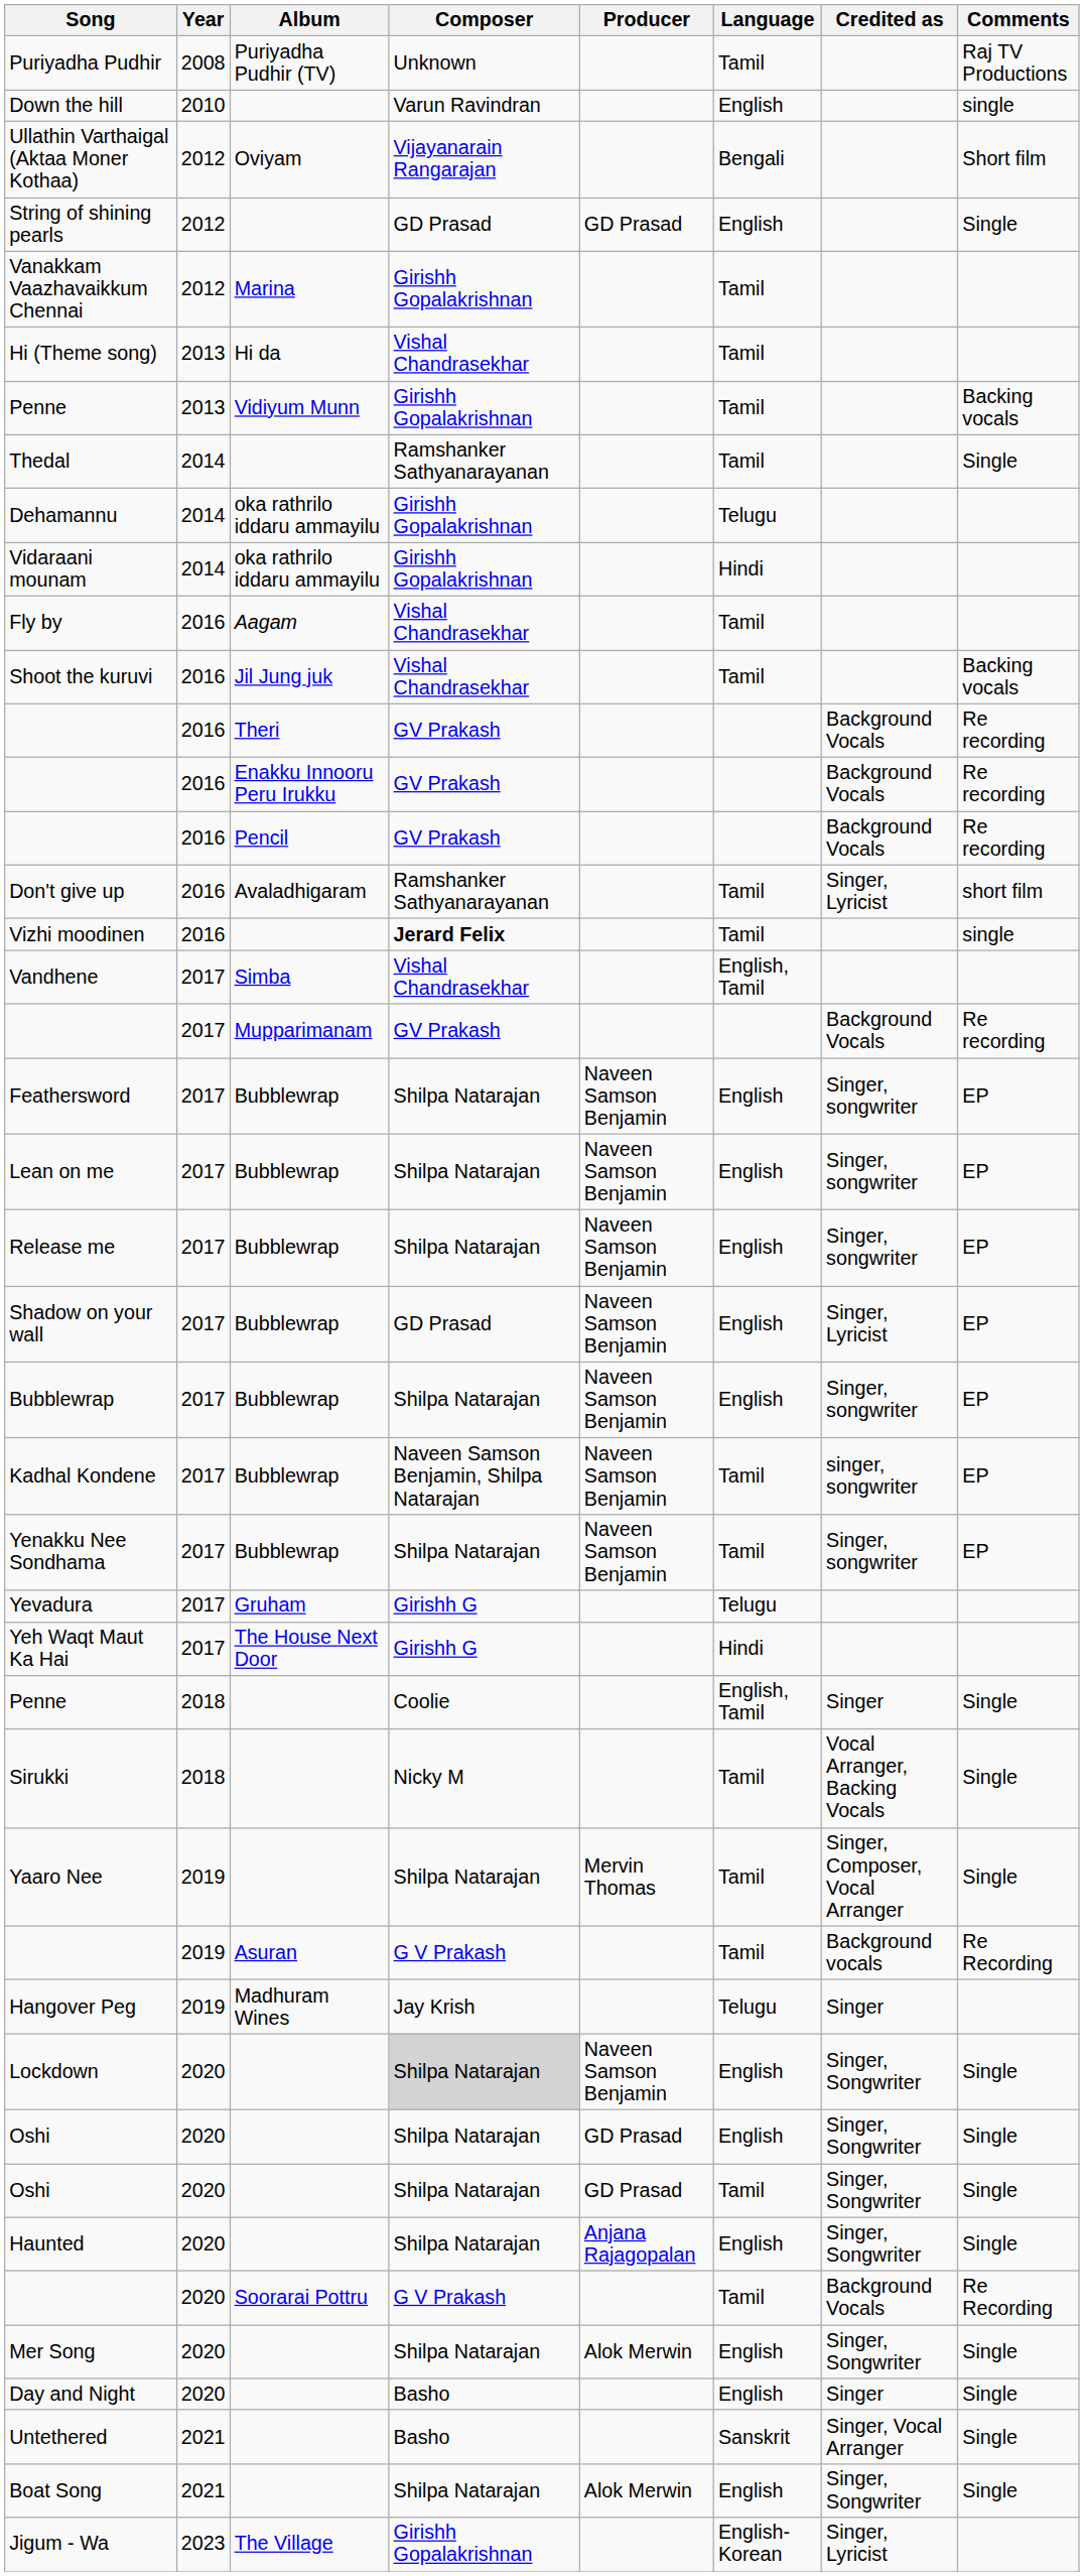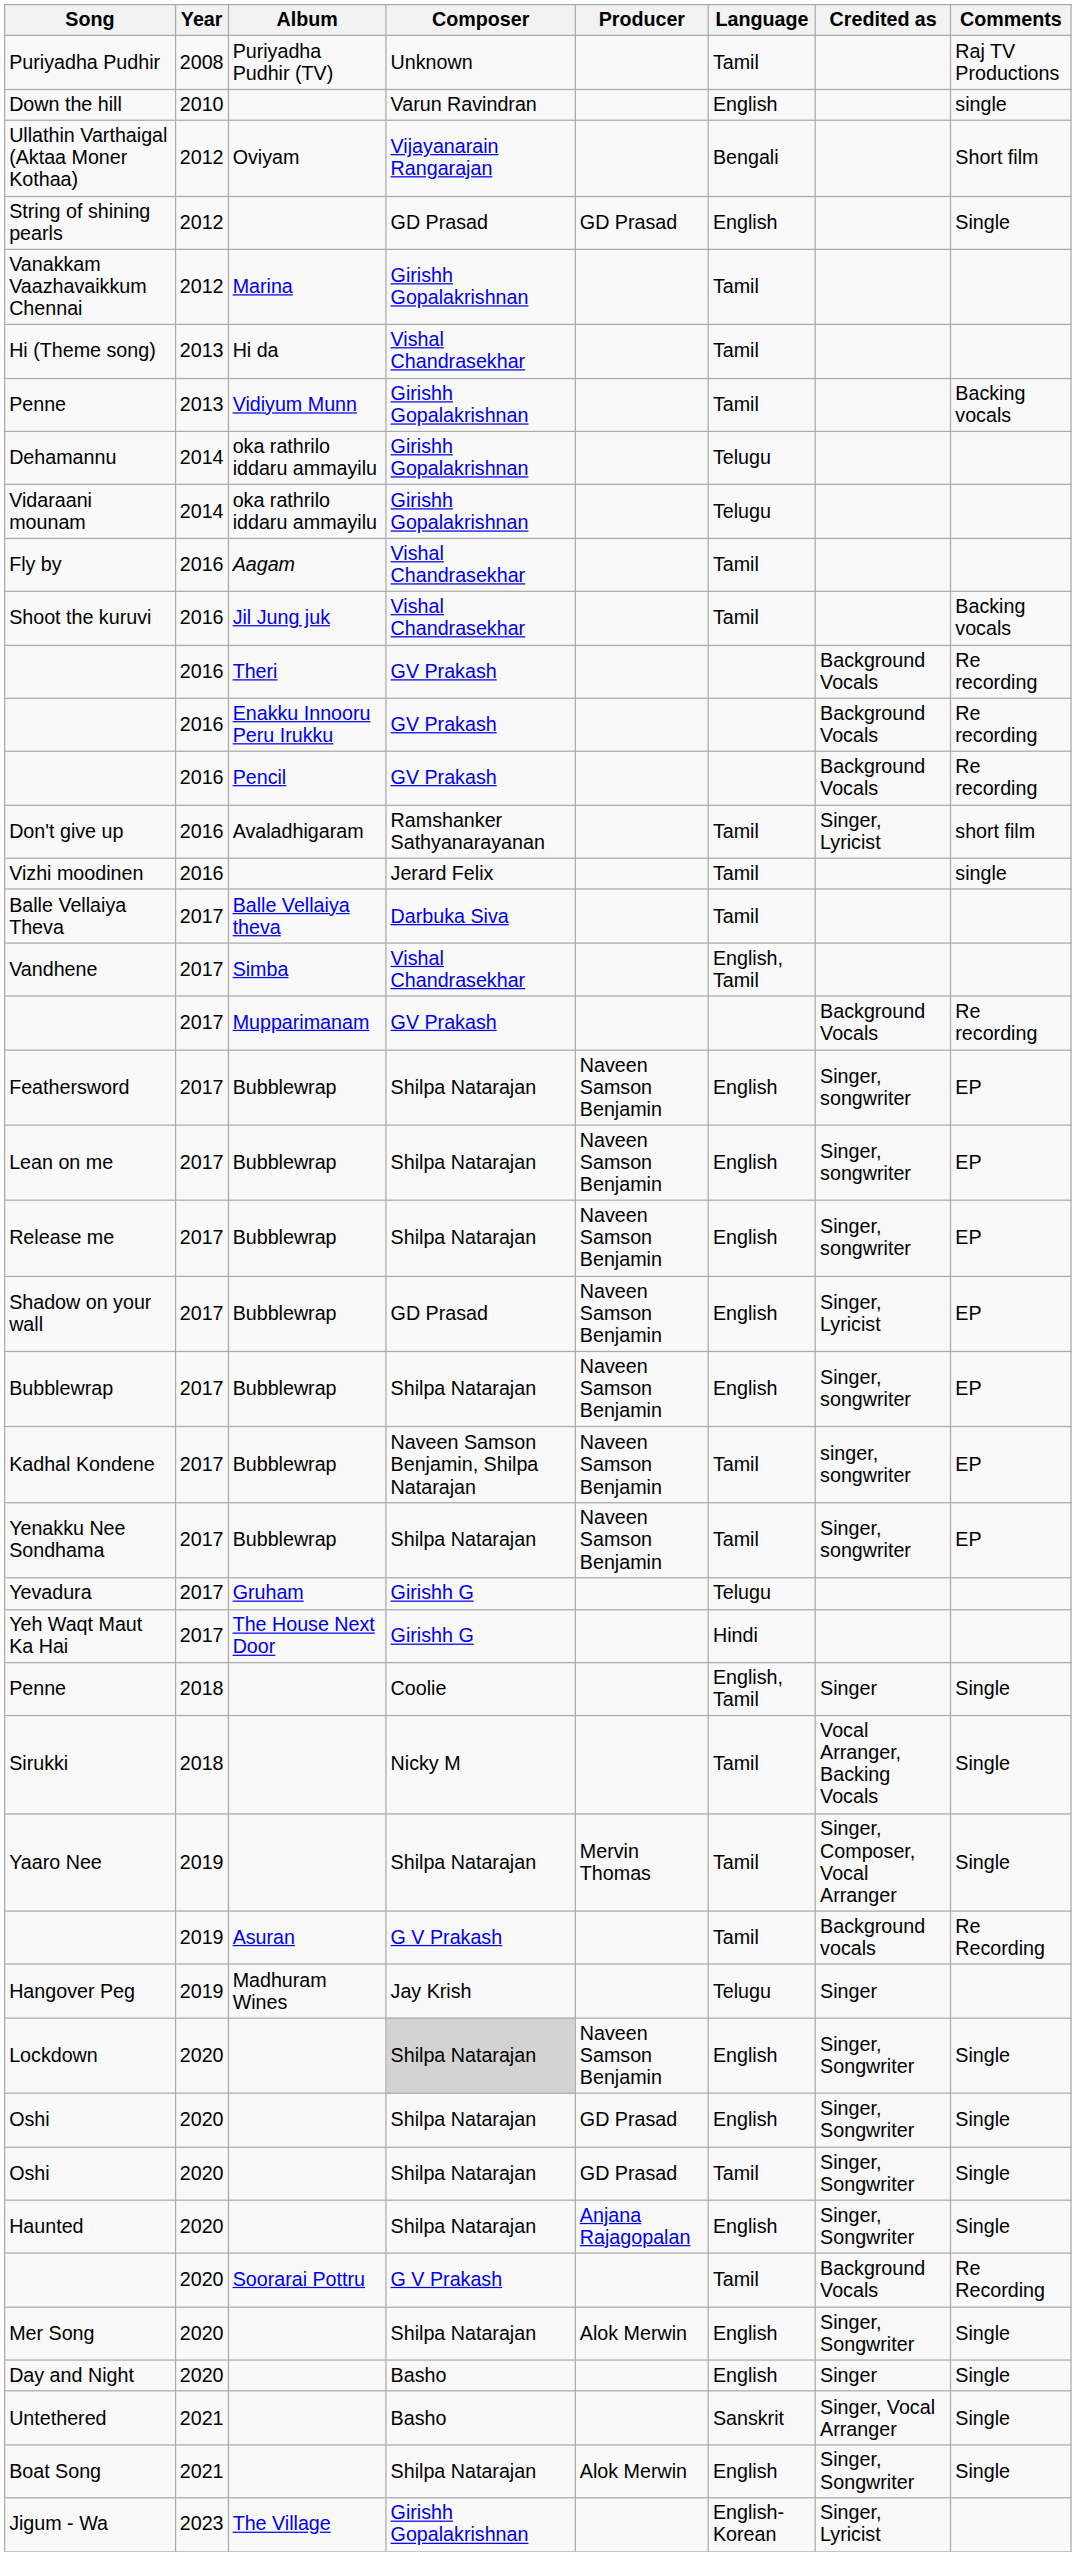 <table class="wikitable">
 <tr>
 <th>Song</th>
 <th>Year</th>
 <th>Album</th>
 <th>Composer</th>
 <th>Producer</th>
 <th>Language</th>
 <th>Credited as</th>
 <th>Comments</th>
 </tr>
 <tr>
 <td>Puriyadha Pudhir</td>
 <td>2008</td>
 <td>Puriyadha Pudhir (TV)</td>
 <td>Unknown</td>
 <td></td>
 <td>Tamil</td>
 <td></td>
 <td>Raj TV Productions</td>
 </tr>
 <tr>
 <td>Down the hill</td>
 <td>2010</td>
 <td></td>
 <td>Varun Ravindran</td>
 <td></td>
 <td>English</td>
 <td></td>
 <td>single</td>
 </tr>
 <tr>
 <td>Ullathin Varthaigal (Aktaa Moner Kothaa)</td>
 <td>2012</td>
 <td>Oviyam</td>
 <td><a href='#'>Vijayanarain Rangarajan</a></td>
 <td></td>
 <td>Bengali</td>
 <td></td>
 <td>Short film</td>
 </tr>
 <tr>
 <td>String of shining pearls</td>
 <td>2012</td>
 <td></td>
 <td>GD Prasad</td>
 <td>GD Prasad</td>
 <td>English</td>
 <td></td>
 <td>Single</td>
 </tr>
 <tr>
 <td>Vanakkam Vaazhavaikkum Chennai</td>
 <td>2012</td>
 <td><a href='#'>Marina</a></td>
 <td><a href='#'>Girishh Gopalakrishnan</a></td>
 <td></td>
 <td>Tamil</td>
 <td></td>
 <td></td>
 </tr>
 <tr>
 <td>Hi (Theme song)</td>
 <td>2013</td>
 <td>Hi da</td>
 <td><a href='#'>Vishal Chandrasekhar</a></td>
 <td></td>
 <td>Tamil</td>
 <td></td>
 <td></td>
 </tr>
 <tr>
 <td>Penne</td>
 <td>2013</td>
 <td><a href='#'>Vidiyum Munn</a></td>
 <td><a href='#'>Girishh Gopalakrishnan</a></td>
 <td></td>
 <td>Tamil</td>
 <td></td>
 <td>Backing vocals</td>
 </tr>
 <tr>
-<td>Thedal</td>
-<td>2014</td>
-<td></td>
-<td>Ramshanker Sathyanarayanan</td>
-<td></td>
-<td>Tamil</td>
-<td></td>
-<td>Single</td>
-</tr>
-<tr>
 <td>Dehamannu</td>
 <td>2014</td>
 <td>oka rathrilo iddaru ammayilu</td>
 <td><a href='#'>Girishh Gopalakrishnan</a></td>
 <td></td>
 <td>Telugu</td>
 <td></td>
 <td></td>
 </tr>
 <tr>
 <td>Vidaraani mounam</td>
 <td>2014</td>
 <td>oka rathrilo iddaru ammayilu</td>
 <td><a href='#'>Girishh Gopalakrishnan</a></td>
 <td></td>
-<td>Hindi</td>
+<td>Telugu</td>
 <td></td>
 <td></td>
 </tr>
 <tr>
 <td>Fly by</td>
 <td>2016</td>
 <td><em>Aagam</em></td>
 <td><a href='#'>Vishal Chandrasekhar</a></td>
 <td></td>
 <td>Tamil</td>
 <td></td>
 <td></td>
 </tr>
 <tr>
 <td>Shoot the kuruvi</td>
 <td>2016</td>
 <td><a href='#'>Jil Jung juk</a></td>
 <td><a href='#'>Vishal Chandrasekhar</a></td>
 <td></td>
 <td>Tamil</td>
 <td></td>
 <td>Backing vocals</td>
 </tr>
 <tr>
 <td></td>
 <td>2016</td>
 <td><a href='#'>Theri</a></td>
 <td><a href='#'>GV Prakash</a></td>
 <td></td>
 <td></td>
 <td>Background Vocals</td>
 <td>Re recording</td>
 </tr>
 <tr>
 <td></td>
 <td>2016</td>
 <td><a href='#'>Enakku Innooru Peru Irukku</a></td>
 <td><a href='#'>GV Prakash</a></td>
 <td></td>
 <td></td>
 <td>Background Vocals</td>
 <td>Re recording</td>
 </tr>
 <tr>
 <td></td>
 <td>2016</td>
 <td><a href='#'>Pencil</a></td>
 <td><a href='#'>GV Prakash</a></td>
 <td></td>
 <td></td>
 <td>Background Vocals</td>
 <td>Re recording</td>
 </tr>
 <tr>
 <td>Don't give up</td>
 <td>2016</td>
 <td>Avaladhigaram</td>
 <td>Ramshanker Sathyanarayanan</td>
 <td></td>
 <td>Tamil</td>
 <td>Singer, Lyricist</td>
 <td>short film</td>
 </tr>
 <tr>
 <td>Vizhi moodinen</td>
 <td>2016</td>
 <td></td>
-<td><strong>Jerard Felix</strong></td>
+<td>Jerard Felix</td>
 <td></td>
 <td>Tamil</td>
 <td></td>
 <td>single</td>
+</tr>
+<tr>
+<td>Balle Vellaiya Theva</td>
+<td>2017</td>
+<td><a href='#'>Balle Vellaiya theva</a></td>
+<td><a href='#'>Darbuka Siva</a></td>
+<td></td>
+<td>Tamil</td>
+<td></td>
+<td></td>
 </tr>
 <tr>
 <td>Vandhene</td>
 <td>2017</td>
 <td><a href='#'>Simba</a></td>
 <td><a href='#'>Vishal Chandrasekhar</a></td>
 <td></td>
 <td>English, Tamil</td>
 <td></td>
 <td></td>
 </tr>
 <tr>
 <td></td>
 <td>2017</td>
 <td><a href='#'>Mupparimanam</a></td>
 <td><a href='#'>GV Prakash</a></td>
 <td></td>
 <td></td>
 <td>Background Vocals</td>
 <td>Re recording</td>
 </tr>
 <tr>
 <td>Feathersword</td>
 <td>2017</td>
 <td>Bubblewrap</td>
 <td>Shilpa Natarajan</td>
 <td>Naveen Samson Benjamin</td>
 <td>English</td>
 <td>Singer, songwriter</td>
 <td>EP</td>
 </tr>
 <tr>
 <td>Lean on me</td>
 <td>2017</td>
 <td>Bubblewrap</td>
 <td>Shilpa Natarajan</td>
 <td>Naveen Samson Benjamin</td>
 <td>English</td>
 <td>Singer, songwriter</td>
 <td>EP</td>
 </tr>
 <tr>
 <td>Release me</td>
 <td>2017</td>
 <td>Bubblewrap</td>
 <td>Shilpa Natarajan</td>
 <td>Naveen Samson Benjamin</td>
 <td>English</td>
 <td>Singer, songwriter</td>
 <td>EP</td>
 </tr>
 <tr>
 <td>Shadow on your wall</td>
 <td>2017</td>
 <td>Bubblewrap</td>
 <td>GD Prasad</td>
 <td>Naveen Samson Benjamin</td>
 <td>English</td>
 <td>Singer, Lyricist</td>
 <td>EP</td>
 </tr>
 <tr>
 <td>Bubblewrap</td>
 <td>2017</td>
 <td>Bubblewrap</td>
 <td>Shilpa Natarajan</td>
 <td>Naveen Samson Benjamin</td>
 <td>English</td>
 <td>Singer, songwriter</td>
 <td>EP</td>
 </tr>
 <tr>
 <td>Kadhal Kondene</td>
 <td>2017</td>
 <td>Bubblewrap</td>
 <td>Naveen Samson Benjamin, Shilpa Natarajan</td>
 <td>Naveen Samson Benjamin</td>
 <td>Tamil</td>
 <td>singer, songwriter</td>
 <td>EP</td>
 </tr>
 <tr>
 <td>Yenakku Nee Sondhama</td>
 <td>2017</td>
 <td>Bubblewrap</td>
 <td>Shilpa Natarajan</td>
 <td>Naveen Samson Benjamin</td>
 <td>Tamil</td>
 <td>Singer, songwriter</td>
 <td>EP</td>
 </tr>
 <tr>
 <td>Yevadura</td>
 <td>2017</td>
 <td><a href='#'>Gruham</a></td>
 <td><a href='#'>Girishh G</a></td>
 <td></td>
 <td>Telugu</td>
 <td></td>
 <td></td>
 </tr>
 <tr>
 <td>Yeh Waqt Maut Ka Hai</td>
 <td>2017</td>
 <td><a href='#'>The House Next Door</a></td>
 <td><a href='#'>Girishh G</a></td>
 <td></td>
 <td>Hindi</td>
 <td></td>
 <td></td>
 </tr>
 <tr>
 <td>Penne</td>
 <td>2018</td>
 <td></td>
 <td>Coolie</td>
 <td></td>
 <td>English, Tamil</td>
 <td>Singer</td>
 <td>Single</td>
 </tr>
 <tr>
 <td>Sirukki</td>
 <td>2018</td>
 <td></td>
 <td>Nicky M</td>
 <td></td>
 <td>Tamil</td>
 <td>Vocal Arranger, Backing Vocals</td>
 <td>Single</td>
 </tr>
 <tr>
 <td>Yaaro Nee</td>
 <td>2019</td>
 <td></td>
 <td>Shilpa Natarajan</td>
 <td>Mervin Thomas</td>
 <td>Tamil</td>
 <td>Singer, Composer, Vocal Arranger</td>
 <td>Single</td>
 </tr>
 <tr>
 <td></td>
 <td>2019</td>
 <td><a href='#'>Asuran</a></td>
 <td><a href='#'>G V Prakash</a></td>
 <td></td>
 <td>Tamil</td>
 <td>Background vocals</td>
 <td>Re Recording</td>
 </tr>
 <tr>
 <td>Hangover Peg</td>
 <td>2019</td>
 <td>Madhuram Wines</td>
 <td>Jay Krish</td>
 <td></td>
 <td>Telugu</td>
 <td>Singer</td>
 <td></td>
 </tr>
 <tr>
 <td>Lockdown</td>
 <td>2020</td>
 <td></td>
 <td style="background: lightgrey;">Shilpa Natarajan</td>
 <td>Naveen Samson Benjamin</td>
 <td>English</td>
 <td>Singer, Songwriter</td>
 <td>Single</td>
 </tr>
 <tr>
 <td>Oshi</td>
 <td>2020</td>
 <td></td>
 <td>Shilpa Natarajan</td>
 <td>GD Prasad</td>
 <td>English</td>
 <td>Singer, Songwriter</td>
 <td>Single</td>
 </tr>
 <tr>
 <td>Oshi</td>
 <td>2020</td>
 <td></td>
 <td>Shilpa Natarajan</td>
 <td>GD Prasad</td>
 <td>Tamil</td>
 <td>Singer, Songwriter</td>
 <td>Single</td>
 </tr>
 <tr>
 <td>Haunted</td>
 <td>2020</td>
 <td></td>
 <td>Shilpa Natarajan</td>
 <td><a href='#'>Anjana Rajagopalan</a></td>
 <td>English</td>
 <td>Singer, Songwriter</td>
 <td>Single</td>
 </tr>
 <tr>
 <td></td>
 <td>2020</td>
 <td><a href='#'>Soorarai Pottru</a></td>
 <td><a href='#'>G V Prakash</a></td>
 <td></td>
 <td>Tamil</td>
 <td>Background Vocals</td>
 <td>Re Recording</td>
 </tr>
 <tr>
 <td>Mer Song</td>
 <td>2020</td>
 <td></td>
 <td>Shilpa Natarajan</td>
 <td>Alok Merwin</td>
 <td>English</td>
 <td>Singer, Songwriter</td>
 <td>Single</td>
 </tr>
 <tr>
 <td>Day and Night</td>
 <td>2020</td>
 <td></td>
 <td>Basho</td>
 <td></td>
 <td>English</td>
 <td>Singer</td>
 <td>Single</td>
 </tr>
 <tr>
 <td>Untethered</td>
 <td>2021</td>
 <td></td>
 <td>Basho</td>
 <td></td>
 <td>Sanskrit</td>
 <td>Singer, Vocal Arranger</td>
 <td>Single</td>
 </tr>
 <tr>
 <td>Boat Song</td>
 <td>2021</td>
 <td></td>
 <td>Shilpa Natarajan</td>
 <td>Alok Merwin</td>
 <td>English</td>
 <td>Singer, Songwriter</td>
 <td>Single</td>
 </tr>
 <tr>
 <td>Jigum - Wa</td>
 <td>2023</td>
 <td><a href='#'>The Village</a></td>
 <td><a href='#'>Girishh Gopalakrishnan</a></td>
 <td></td>
 <td>English- Korean</td>
 <td>Singer, Lyricist</td>
 <td></td>
 </tr>
 </table>
